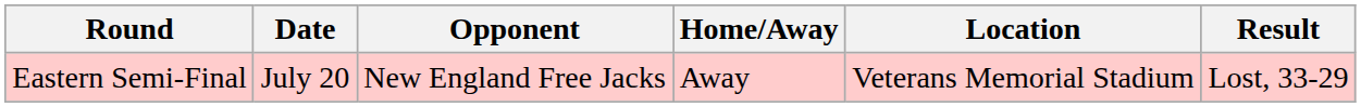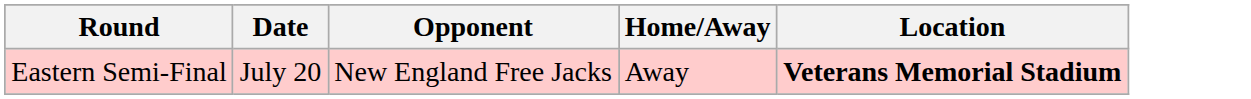 <table class="wikitable">
 <tr>
 <th>Round</th>
 <th>Date</th>
 <th>Opponent</th>
 <th>Home/Away</th>
 <th>Location</th>
-<th>Result</th>
 </tr>
 <tr bgcolor="#FFCCCC">
 <td>Eastern Semi-Final</td>
 <td>July 20</td>
 <td>New England Free Jacks</td>
 <td>Away</td>
-<td>Veterans Memorial Stadium</td>
-<td>Lost, 33-29</td>
+<td><strong>Veterans Memorial Stadium</strong></td>
 </tr>
 </table>
